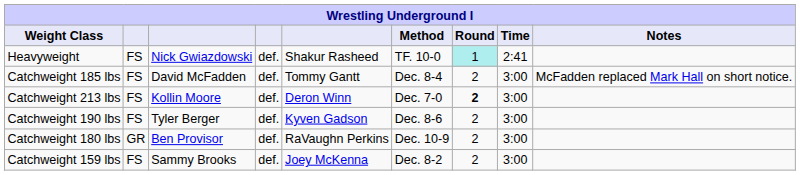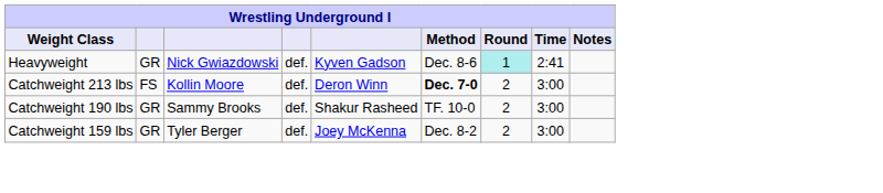 <table class="wikitable" style="font-size: 80%;">
 <tr>
 <th colspan="9" style="background-color: #ccf; color: #000080; text-align: center;"><strong>Wrestling Underground I</strong></th>
 </tr>
 <tr>
 <th colspan="1" style="background-color: #E6E8FA; color: #000000; text-align: center;">Weight Class</th>
 <th colspan="1" style="background-color: #E6E8FA; color: #000000; text-align: center;"></th>
 <th colspan="1" style="background-color: #E6E8FA; color: #000000; text-align: center;"></th>
 <th colspan="1" style="background-color: #E6E8FA; color: #000000; text-align: center;"></th>
 <th colspan="1" style="background-color: #E6E8FA; color: #000000; text-align: center;"></th>
 <th colspan="1" style="background-color: #E6E8FA; color: #000000; text-align: center;">Method</th>
 <th colspan="1" style="background-color: #E6E8FA; color: #000000; text-align: center;">Round</th>
 <th colspan="1" style="background-color: #E6E8FA; color: #000000; text-align: center;">Time</th>
 <th colspan="1" style="background-color: #E6E8FA; color: #000000; text-align: center;">Notes</th>
 </tr>
 <tr>
 <td>Heavyweight</td>
-<td>FS</td>
+<td>GR</td>
 <td> <a href='#'>Nick Gwiazdowski</a></td>
 <td>def.</td>
-<td> Shakur Rasheed</td>
-<td>TF. 10-0</td>
+<td> <a href='#'>Kyven Gadson</a></td>
+<td>Dec. 8-6</td>
 <td align=center style="background: paleturquoise;">1</td>
 <td align=center>2:41</td>
 <td></td>
-</tr>
-<tr>
-<td>Catchweight 185 lbs</td>
-<td>FS</td>
-<td> David McFadden</td>
-<td>def.</td>
-<td> Tommy Gantt</td>
-<td>Dec. 8-4</td>
-<td align=center>2</td>
-<td align=center>3:00</td>
-<td>McFadden replaced <a href='#'>Mark Hall</a> on short notice.</td>
 </tr>
 <tr>
 <td>Catchweight 213 lbs</td>
 <td>FS</td>
 <td> <a href='#'>Kollin Moore</a></td>
 <td>def.</td>
 <td> <a href='#'>Deron Winn</a></td>
-<td>Dec. 7-0</td>
-<td align=center><strong>2</strong></td>
+<td><strong>Dec. 7-0</strong></td>
+<td align=center>2</td>
 <td align=center>3:00</td>
 <td></td>
 </tr>
 <tr>
 <td>Catchweight 190 lbs</td>
-<td>FS</td>
-<td> Tyler Berger</td>
+<td>GR</td>
+<td> Sammy Brooks</td>
 <td>def.</td>
-<td> <a href='#'>Kyven Gadson</a></td>
-<td>Dec. 8-6</td>
-<td align=center>2</td>
-<td align=center>3:00</td>
-<td></td>
-</tr>
-<tr>
-<td>Catchweight 180 lbs</td>
-<td>GR</td>
-<td> <a href='#'>Ben Provisor</a></td>
-<td>def.</td>
-<td> RaVaughn Perkins</td>
-<td>Dec. 10-9</td>
+<td> Shakur Rasheed</td>
+<td>TF. 10-0</td>
 <td align=center>2</td>
 <td align=center>3:00</td>
 <td></td>
 </tr>
 <tr>
 <td>Catchweight 159 lbs</td>
-<td>FS</td>
-<td> Sammy Brooks</td>
+<td>GR</td>
+<td> Tyler Berger</td>
 <td>def.</td>
 <td> <a href='#'>Joey McKenna</a></td>
 <td>Dec. 8-2</td>
 <td align=center>2</td>
 <td align=center>3:00</td>
 <td></td>
 </tr>
 </table>
